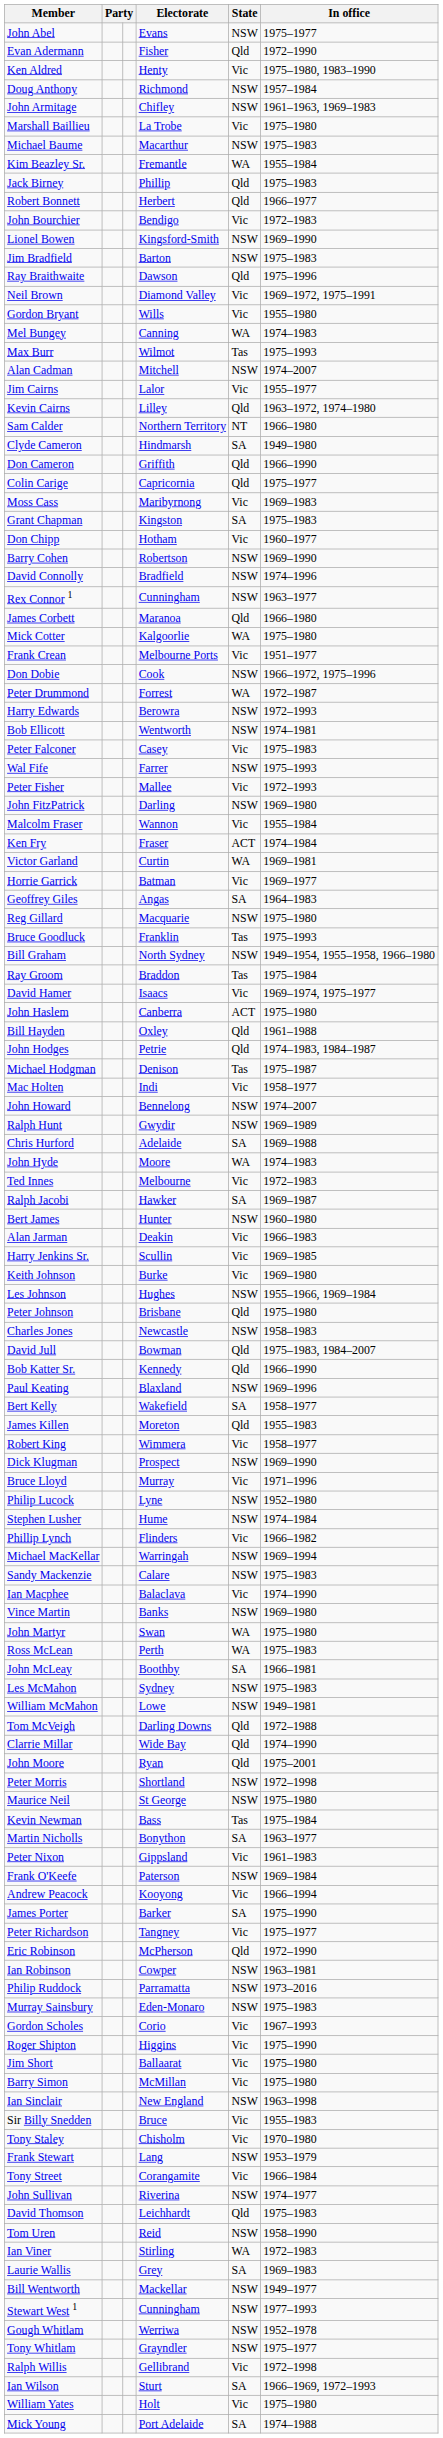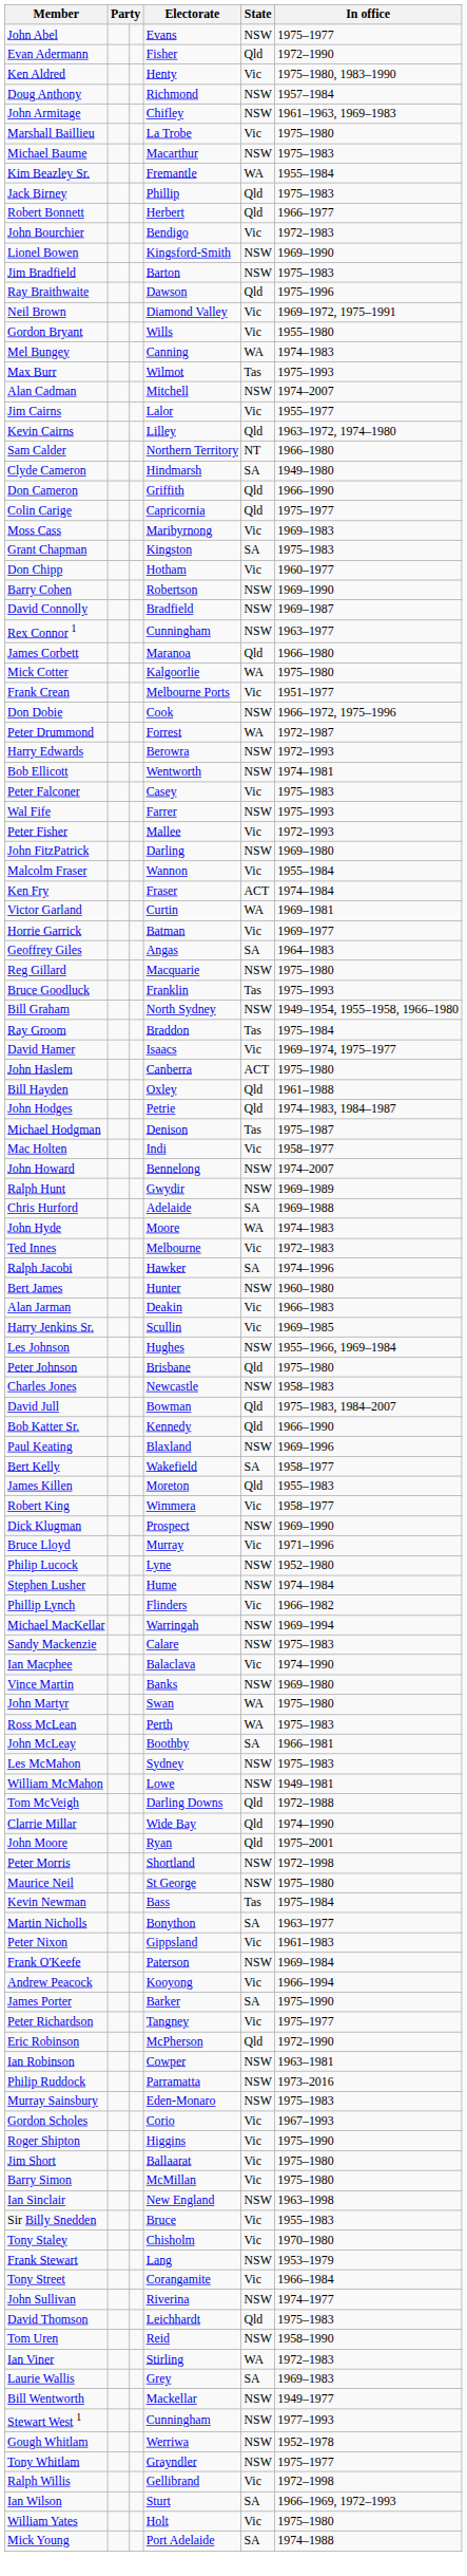 <table class="wikitable sortable">
 <tr>
 <th>Member</th>
 <th colspan=2>Party</th>
 <th>Electorate</th>
 <th>State</th>
 <th>In office</th>
 </tr>
 <tr>
 <td><a href='#'>John Abel</a></td>
 <td> </td>
 <td></td>
 <td><a href='#'>Evans</a></td>
 <td>NSW</td>
 <td>1975–1977</td>
 </tr>
 <tr>
 <td><a href='#'>Evan Adermann</a></td>
 <td> </td>
 <td></td>
 <td><a href='#'>Fisher</a></td>
 <td>Qld</td>
 <td>1972–1990</td>
 </tr>
 <tr>
 <td><a href='#'>Ken Aldred</a></td>
 <td> </td>
 <td></td>
 <td><a href='#'>Henty</a></td>
 <td>Vic</td>
 <td>1975–1980, 1983–1990</td>
 </tr>
 <tr>
 <td><a href='#'>Doug Anthony</a></td>
 <td> </td>
 <td></td>
 <td><a href='#'>Richmond</a></td>
 <td>NSW</td>
 <td>1957–1984</td>
 </tr>
 <tr>
 <td><a href='#'>John Armitage</a></td>
 <td> </td>
 <td></td>
 <td><a href='#'>Chifley</a></td>
 <td>NSW</td>
 <td>1961–1963, 1969–1983</td>
 </tr>
 <tr>
 <td><a href='#'>Marshall Baillieu</a></td>
 <td> </td>
 <td></td>
 <td><a href='#'>La Trobe</a></td>
 <td>Vic</td>
 <td>1975–1980</td>
 </tr>
 <tr>
 <td><a href='#'>Michael Baume</a></td>
 <td> </td>
 <td></td>
 <td><a href='#'>Macarthur</a></td>
 <td>NSW</td>
 <td>1975–1983</td>
 </tr>
 <tr>
 <td><a href='#'>Kim Beazley Sr.</a></td>
 <td> </td>
 <td></td>
 <td><a href='#'>Fremantle</a></td>
 <td>WA</td>
 <td>1955–1984</td>
 </tr>
 <tr>
 <td><a href='#'>Jack Birney</a></td>
 <td> </td>
 <td></td>
 <td><a href='#'>Phillip</a></td>
 <td>Qld</td>
 <td>1975–1983</td>
 </tr>
 <tr>
 <td><a href='#'>Robert Bonnett</a></td>
 <td> </td>
 <td></td>
 <td><a href='#'>Herbert</a></td>
 <td>Qld</td>
 <td>1966–1977</td>
 </tr>
 <tr>
 <td><a href='#'>John Bourchier</a></td>
 <td> </td>
 <td></td>
 <td><a href='#'>Bendigo</a></td>
 <td>Vic</td>
 <td>1972–1983</td>
 </tr>
 <tr>
 <td><a href='#'>Lionel Bowen</a></td>
 <td> </td>
 <td></td>
 <td><a href='#'>Kingsford-Smith</a></td>
 <td>NSW</td>
 <td>1969–1990</td>
 </tr>
 <tr>
 <td><a href='#'>Jim Bradfield</a></td>
 <td> </td>
 <td></td>
 <td><a href='#'>Barton</a></td>
 <td>NSW</td>
 <td>1975–1983</td>
 </tr>
 <tr>
 <td><a href='#'>Ray Braithwaite</a></td>
 <td> </td>
 <td></td>
 <td><a href='#'>Dawson</a></td>
 <td>Qld</td>
 <td>1975–1996</td>
 </tr>
 <tr>
 <td><a href='#'>Neil Brown</a></td>
 <td> </td>
 <td></td>
 <td><a href='#'>Diamond Valley</a></td>
 <td>Vic</td>
 <td>1969–1972, 1975–1991</td>
 </tr>
 <tr>
 <td><a href='#'>Gordon Bryant</a></td>
 <td> </td>
 <td></td>
 <td><a href='#'>Wills</a></td>
 <td>Vic</td>
 <td>1955–1980</td>
 </tr>
 <tr>
 <td><a href='#'>Mel Bungey</a></td>
 <td> </td>
 <td></td>
 <td><a href='#'>Canning</a></td>
 <td>WA</td>
 <td>1974–1983</td>
 </tr>
 <tr>
 <td><a href='#'>Max Burr</a></td>
 <td> </td>
 <td></td>
 <td><a href='#'>Wilmot</a></td>
 <td>Tas</td>
 <td>1975–1993</td>
 </tr>
 <tr>
 <td><a href='#'>Alan Cadman</a></td>
 <td> </td>
 <td></td>
 <td><a href='#'>Mitchell</a></td>
 <td>NSW</td>
 <td>1974–2007</td>
 </tr>
 <tr>
 <td><a href='#'>Jim Cairns</a></td>
 <td> </td>
 <td></td>
 <td><a href='#'>Lalor</a></td>
 <td>Vic</td>
 <td>1955–1977</td>
 </tr>
 <tr>
 <td><a href='#'>Kevin Cairns</a></td>
 <td> </td>
 <td></td>
 <td><a href='#'>Lilley</a></td>
 <td>Qld</td>
 <td>1963–1972, 1974–1980</td>
 </tr>
 <tr>
 <td><a href='#'>Sam Calder</a></td>
 <td> </td>
 <td></td>
 <td><a href='#'>Northern Territory</a></td>
 <td>NT</td>
 <td>1966–1980</td>
 </tr>
 <tr>
 <td><a href='#'>Clyde Cameron</a></td>
 <td> </td>
 <td></td>
 <td><a href='#'>Hindmarsh</a></td>
 <td>SA</td>
 <td>1949–1980</td>
 </tr>
 <tr>
 <td><a href='#'>Don Cameron</a></td>
 <td> </td>
 <td></td>
 <td><a href='#'>Griffith</a></td>
 <td>Qld</td>
 <td>1966–1990</td>
 </tr>
 <tr>
 <td><a href='#'>Colin Carige</a></td>
 <td> </td>
 <td></td>
 <td><a href='#'>Capricornia</a></td>
 <td>Qld</td>
 <td>1975–1977</td>
 </tr>
 <tr>
 <td><a href='#'>Moss Cass</a></td>
 <td> </td>
 <td></td>
 <td><a href='#'>Maribyrnong</a></td>
 <td>Vic</td>
 <td>1969–1983</td>
 </tr>
 <tr>
 <td><a href='#'>Grant Chapman</a></td>
 <td> </td>
 <td></td>
 <td><a href='#'>Kingston</a></td>
 <td>SA</td>
 <td>1975–1983</td>
 </tr>
 <tr>
 <td><a href='#'>Don Chipp</a></td>
 <td> </td>
 <td></td>
 <td><a href='#'>Hotham</a></td>
 <td>Vic</td>
 <td>1960–1977</td>
 </tr>
 <tr>
 <td><a href='#'>Barry Cohen</a></td>
 <td> </td>
 <td></td>
 <td><a href='#'>Robertson</a></td>
 <td>NSW</td>
 <td>1969–1990</td>
 </tr>
 <tr>
 <td><a href='#'>David Connolly</a></td>
 <td> </td>
 <td></td>
 <td><a href='#'>Bradfield</a></td>
 <td>NSW</td>
-<td>1974–1996</td>
+<td>1969–1987</td>
 </tr>
 <tr>
 <td><a href='#'>Rex Connor</a> <sup>1</sup></td>
 <td> </td>
 <td></td>
 <td><a href='#'>Cunningham</a></td>
 <td>NSW</td>
 <td>1963–1977</td>
 </tr>
 <tr>
 <td><a href='#'>James Corbett</a></td>
 <td> </td>
 <td></td>
 <td><a href='#'>Maranoa</a></td>
 <td>Qld</td>
 <td>1966–1980</td>
 </tr>
 <tr>
 <td><a href='#'>Mick Cotter</a></td>
 <td> </td>
 <td></td>
 <td><a href='#'>Kalgoorlie</a></td>
 <td>WA</td>
 <td>1975–1980</td>
 </tr>
 <tr>
 <td><a href='#'>Frank Crean</a></td>
 <td> </td>
 <td></td>
 <td><a href='#'>Melbourne Ports</a></td>
 <td>Vic</td>
 <td>1951–1977</td>
 </tr>
 <tr>
 <td><a href='#'>Don Dobie</a></td>
 <td> </td>
 <td></td>
 <td><a href='#'>Cook</a></td>
 <td>NSW</td>
 <td>1966–1972, 1975–1996</td>
 </tr>
 <tr>
 <td><a href='#'>Peter Drummond</a></td>
 <td> </td>
 <td></td>
 <td><a href='#'>Forrest</a></td>
 <td>WA</td>
 <td>1972–1987</td>
 </tr>
 <tr>
 <td><a href='#'>Harry Edwards</a></td>
 <td> </td>
 <td></td>
 <td><a href='#'>Berowra</a></td>
 <td>NSW</td>
 <td>1972–1993</td>
 </tr>
 <tr>
 <td><a href='#'>Bob Ellicott</a></td>
 <td> </td>
 <td></td>
 <td><a href='#'>Wentworth</a></td>
 <td>NSW</td>
 <td>1974–1981</td>
 </tr>
 <tr>
 <td><a href='#'>Peter Falconer</a></td>
 <td> </td>
 <td></td>
 <td><a href='#'>Casey</a></td>
 <td>Vic</td>
 <td>1975–1983</td>
 </tr>
 <tr>
 <td><a href='#'>Wal Fife</a></td>
 <td> </td>
 <td></td>
 <td><a href='#'>Farrer</a></td>
 <td>NSW</td>
 <td>1975–1993</td>
 </tr>
 <tr>
 <td><a href='#'>Peter Fisher</a></td>
 <td> </td>
 <td></td>
 <td><a href='#'>Mallee</a></td>
 <td>Vic</td>
 <td>1972–1993</td>
 </tr>
 <tr>
 <td><a href='#'>John FitzPatrick</a></td>
 <td> </td>
 <td></td>
 <td><a href='#'>Darling</a></td>
 <td>NSW</td>
 <td>1969–1980</td>
 </tr>
 <tr>
 <td><a href='#'>Malcolm Fraser</a></td>
 <td> </td>
 <td></td>
 <td><a href='#'>Wannon</a></td>
 <td>Vic</td>
 <td>1955–1984</td>
 </tr>
 <tr>
 <td><a href='#'>Ken Fry</a></td>
 <td> </td>
 <td></td>
 <td><a href='#'>Fraser</a></td>
 <td>ACT</td>
 <td>1974–1984</td>
 </tr>
 <tr>
 <td><a href='#'>Victor Garland</a></td>
 <td> </td>
 <td></td>
 <td><a href='#'>Curtin</a></td>
 <td>WA</td>
 <td>1969–1981</td>
 </tr>
 <tr>
 <td><a href='#'>Horrie Garrick</a></td>
 <td> </td>
 <td></td>
 <td><a href='#'>Batman</a></td>
 <td>Vic</td>
 <td>1969–1977</td>
 </tr>
 <tr>
 <td><a href='#'>Geoffrey Giles</a></td>
 <td> </td>
 <td></td>
 <td><a href='#'>Angas</a></td>
 <td>SA</td>
 <td>1964–1983</td>
 </tr>
 <tr>
 <td><a href='#'>Reg Gillard</a></td>
 <td> </td>
 <td></td>
 <td><a href='#'>Macquarie</a></td>
 <td>NSW</td>
 <td>1975–1980</td>
 </tr>
 <tr>
 <td><a href='#'>Bruce Goodluck</a></td>
 <td> </td>
 <td></td>
 <td><a href='#'>Franklin</a></td>
 <td>Tas</td>
 <td>1975–1993</td>
 </tr>
 <tr>
 <td><a href='#'>Bill Graham</a></td>
 <td> </td>
 <td></td>
 <td><a href='#'>North Sydney</a></td>
 <td>NSW</td>
 <td>1949–1954, 1955–1958, 1966–1980</td>
 </tr>
 <tr>
 <td><a href='#'>Ray Groom</a></td>
 <td> </td>
 <td></td>
 <td><a href='#'>Braddon</a></td>
 <td>Tas</td>
 <td>1975–1984</td>
 </tr>
 <tr>
 <td><a href='#'>David Hamer</a></td>
 <td> </td>
 <td></td>
 <td><a href='#'>Isaacs</a></td>
 <td>Vic</td>
 <td>1969–1974, 1975–1977</td>
 </tr>
 <tr>
 <td><a href='#'>John Haslem</a></td>
 <td> </td>
 <td></td>
 <td><a href='#'>Canberra</a></td>
 <td>ACT</td>
 <td>1975–1980</td>
 </tr>
 <tr>
 <td><a href='#'>Bill Hayden</a></td>
 <td> </td>
 <td></td>
 <td><a href='#'>Oxley</a></td>
 <td>Qld</td>
 <td>1961–1988</td>
 </tr>
 <tr>
 <td><a href='#'>John Hodges</a></td>
 <td> </td>
 <td></td>
 <td><a href='#'>Petrie</a></td>
 <td>Qld</td>
 <td>1974–1983, 1984–1987</td>
 </tr>
 <tr>
 <td><a href='#'>Michael Hodgman</a></td>
 <td> </td>
 <td></td>
 <td><a href='#'>Denison</a></td>
 <td>Tas</td>
 <td>1975–1987</td>
 </tr>
 <tr>
 <td><a href='#'>Mac Holten</a></td>
 <td> </td>
 <td></td>
 <td><a href='#'>Indi</a></td>
 <td>Vic</td>
 <td>1958–1977</td>
 </tr>
 <tr>
 <td><a href='#'>John Howard</a></td>
 <td> </td>
 <td></td>
 <td><a href='#'>Bennelong</a></td>
 <td>NSW</td>
 <td>1974–2007</td>
 </tr>
 <tr>
 <td><a href='#'>Ralph Hunt</a></td>
 <td> </td>
 <td></td>
 <td><a href='#'>Gwydir</a></td>
 <td>NSW</td>
 <td>1969–1989</td>
 </tr>
 <tr>
 <td><a href='#'>Chris Hurford</a></td>
 <td> </td>
 <td></td>
 <td><a href='#'>Adelaide</a></td>
 <td>SA</td>
 <td>1969–1988</td>
 </tr>
 <tr>
 <td><a href='#'>John Hyde</a></td>
 <td> </td>
 <td></td>
 <td><a href='#'>Moore</a></td>
 <td>WA</td>
 <td>1974–1983</td>
 </tr>
 <tr>
 <td><a href='#'>Ted Innes</a></td>
 <td> </td>
 <td></td>
 <td><a href='#'>Melbourne</a></td>
 <td>Vic</td>
 <td>1972–1983</td>
 </tr>
 <tr>
 <td><a href='#'>Ralph Jacobi</a></td>
 <td> </td>
 <td></td>
 <td><a href='#'>Hawker</a></td>
 <td>SA</td>
-<td>1969–1987</td>
+<td>1974–1996</td>
 </tr>
 <tr>
 <td><a href='#'>Bert James</a></td>
 <td> </td>
 <td></td>
 <td><a href='#'>Hunter</a></td>
 <td>NSW</td>
 <td>1960–1980</td>
 </tr>
 <tr>
 <td><a href='#'>Alan Jarman</a></td>
 <td> </td>
 <td></td>
 <td><a href='#'>Deakin</a></td>
 <td>Vic</td>
 <td>1966–1983</td>
 </tr>
 <tr>
 <td><a href='#'>Harry Jenkins Sr.</a></td>
 <td> </td>
 <td></td>
 <td><a href='#'>Scullin</a></td>
 <td>Vic</td>
 <td>1969–1985</td>
-</tr>
-<tr>
-<td><a href='#'>Keith Johnson</a></td>
-<td> </td>
-<td></td>
-<td><a href='#'>Burke</a></td>
-<td>Vic</td>
-<td>1969–1980</td>
 </tr>
 <tr>
 <td><a href='#'>Les Johnson</a></td>
 <td> </td>
 <td></td>
 <td><a href='#'>Hughes</a></td>
 <td>NSW</td>
 <td>1955–1966, 1969–1984</td>
 </tr>
 <tr>
 <td><a href='#'>Peter Johnson</a></td>
 <td> </td>
 <td></td>
 <td><a href='#'>Brisbane</a></td>
 <td>Qld</td>
 <td>1975–1980</td>
 </tr>
 <tr>
 <td><a href='#'>Charles Jones</a></td>
 <td> </td>
 <td></td>
 <td><a href='#'>Newcastle</a></td>
 <td>NSW</td>
 <td>1958–1983</td>
 </tr>
 <tr>
 <td><a href='#'>David Jull</a></td>
 <td> </td>
 <td></td>
 <td><a href='#'>Bowman</a></td>
 <td>Qld</td>
 <td>1975–1983, 1984–2007</td>
 </tr>
 <tr>
 <td><a href='#'>Bob Katter Sr.</a></td>
 <td> </td>
 <td></td>
 <td><a href='#'>Kennedy</a></td>
 <td>Qld</td>
 <td>1966–1990</td>
 </tr>
 <tr>
 <td><a href='#'>Paul Keating</a></td>
 <td> </td>
 <td></td>
 <td><a href='#'>Blaxland</a></td>
 <td>NSW</td>
 <td>1969–1996</td>
 </tr>
 <tr>
 <td><a href='#'>Bert Kelly</a></td>
 <td> </td>
 <td></td>
 <td><a href='#'>Wakefield</a></td>
 <td>SA</td>
 <td>1958–1977</td>
 </tr>
 <tr>
 <td><a href='#'>James Killen</a></td>
 <td> </td>
 <td></td>
 <td><a href='#'>Moreton</a></td>
 <td>Qld</td>
 <td>1955–1983</td>
 </tr>
 <tr>
 <td><a href='#'>Robert King</a></td>
 <td> </td>
 <td></td>
 <td><a href='#'>Wimmera</a></td>
 <td>Vic</td>
 <td>1958–1977</td>
 </tr>
 <tr>
 <td><a href='#'>Dick Klugman</a></td>
 <td> </td>
 <td></td>
 <td><a href='#'>Prospect</a></td>
 <td>NSW</td>
 <td>1969–1990</td>
 </tr>
 <tr>
 <td><a href='#'>Bruce Lloyd</a></td>
 <td> </td>
 <td></td>
 <td><a href='#'>Murray</a></td>
 <td>Vic</td>
 <td>1971–1996</td>
 </tr>
 <tr>
 <td><a href='#'>Philip Lucock</a></td>
 <td> </td>
 <td></td>
 <td><a href='#'>Lyne</a></td>
 <td>NSW</td>
 <td>1952–1980</td>
 </tr>
 <tr>
 <td><a href='#'>Stephen Lusher</a></td>
 <td> </td>
 <td></td>
 <td><a href='#'>Hume</a></td>
 <td>NSW</td>
 <td>1974–1984</td>
 </tr>
 <tr>
 <td><a href='#'>Phillip Lynch</a></td>
 <td> </td>
 <td></td>
 <td><a href='#'>Flinders</a></td>
 <td>Vic</td>
 <td>1966–1982</td>
 </tr>
 <tr>
 <td><a href='#'>Michael MacKellar</a></td>
 <td> </td>
 <td></td>
 <td><a href='#'>Warringah</a></td>
 <td>NSW</td>
 <td>1969–1994</td>
 </tr>
 <tr>
 <td><a href='#'>Sandy Mackenzie</a></td>
 <td> </td>
 <td></td>
 <td><a href='#'>Calare</a></td>
 <td>NSW</td>
 <td>1975–1983</td>
 </tr>
 <tr>
 <td><a href='#'>Ian Macphee</a></td>
 <td> </td>
 <td></td>
 <td><a href='#'>Balaclava</a></td>
 <td>Vic</td>
 <td>1974–1990</td>
 </tr>
 <tr>
 <td><a href='#'>Vince Martin</a></td>
 <td> </td>
 <td></td>
 <td><a href='#'>Banks</a></td>
 <td>NSW</td>
 <td>1969–1980</td>
 </tr>
 <tr>
 <td><a href='#'>John Martyr</a></td>
 <td> </td>
 <td></td>
 <td><a href='#'>Swan</a></td>
 <td>WA</td>
 <td>1975–1980</td>
 </tr>
 <tr>
 <td><a href='#'>Ross McLean</a></td>
 <td> </td>
 <td></td>
 <td><a href='#'>Perth</a></td>
 <td>WA</td>
 <td>1975–1983</td>
 </tr>
 <tr>
 <td><a href='#'>John McLeay</a></td>
 <td> </td>
 <td></td>
 <td><a href='#'>Boothby</a></td>
 <td>SA</td>
 <td>1966–1981</td>
 </tr>
 <tr>
 <td><a href='#'>Les McMahon</a></td>
 <td> </td>
 <td></td>
 <td><a href='#'>Sydney</a></td>
 <td>NSW</td>
 <td>1975–1983</td>
 </tr>
 <tr>
 <td><a href='#'>William McMahon</a></td>
 <td> </td>
 <td></td>
 <td><a href='#'>Lowe</a></td>
 <td>NSW</td>
 <td>1949–1981</td>
 </tr>
 <tr>
 <td><a href='#'>Tom McVeigh</a></td>
 <td> </td>
 <td></td>
 <td><a href='#'>Darling Downs</a></td>
 <td>Qld</td>
 <td>1972–1988</td>
 </tr>
 <tr>
 <td><a href='#'>Clarrie Millar</a></td>
 <td> </td>
 <td></td>
 <td><a href='#'>Wide Bay</a></td>
 <td>Qld</td>
 <td>1974–1990</td>
 </tr>
 <tr>
 <td><a href='#'>John Moore</a></td>
 <td> </td>
 <td></td>
 <td><a href='#'>Ryan</a></td>
 <td>Qld</td>
 <td>1975–2001</td>
 </tr>
 <tr>
 <td><a href='#'>Peter Morris</a></td>
 <td> </td>
 <td></td>
 <td><a href='#'>Shortland</a></td>
 <td>NSW</td>
 <td>1972–1998</td>
 </tr>
 <tr>
 <td><a href='#'>Maurice Neil</a></td>
 <td> </td>
 <td></td>
 <td><a href='#'>St George</a></td>
 <td>NSW</td>
 <td>1975–1980</td>
 </tr>
 <tr>
 <td><a href='#'>Kevin Newman</a></td>
 <td> </td>
 <td></td>
 <td><a href='#'>Bass</a></td>
 <td>Tas</td>
 <td>1975–1984</td>
 </tr>
 <tr>
 <td><a href='#'>Martin Nicholls</a></td>
 <td> </td>
 <td></td>
 <td><a href='#'>Bonython</a></td>
 <td>SA</td>
 <td>1963–1977</td>
 </tr>
 <tr>
 <td><a href='#'>Peter Nixon</a></td>
 <td> </td>
 <td></td>
 <td><a href='#'>Gippsland</a></td>
 <td>Vic</td>
 <td>1961–1983</td>
 </tr>
 <tr>
 <td><a href='#'>Frank O'Keefe</a></td>
 <td> </td>
 <td></td>
 <td><a href='#'>Paterson</a></td>
 <td>NSW</td>
 <td>1969–1984</td>
 </tr>
 <tr>
 <td><a href='#'>Andrew Peacock</a></td>
 <td> </td>
 <td></td>
 <td><a href='#'>Kooyong</a></td>
 <td>Vic</td>
 <td>1966–1994</td>
 </tr>
 <tr>
 <td><a href='#'>James Porter</a></td>
 <td> </td>
 <td></td>
 <td><a href='#'>Barker</a></td>
 <td>SA</td>
 <td>1975–1990</td>
 </tr>
 <tr>
 <td><a href='#'>Peter Richardson</a></td>
 <td> </td>
 <td></td>
 <td><a href='#'>Tangney</a></td>
 <td>Vic</td>
 <td>1975–1977</td>
 </tr>
 <tr>
 <td><a href='#'>Eric Robinson</a></td>
 <td> </td>
 <td></td>
 <td><a href='#'>McPherson</a></td>
 <td>Qld</td>
 <td>1972–1990</td>
 </tr>
 <tr>
 <td><a href='#'>Ian Robinson</a></td>
 <td> </td>
 <td></td>
 <td><a href='#'>Cowper</a></td>
 <td>NSW</td>
 <td>1963–1981</td>
 </tr>
 <tr>
 <td><a href='#'>Philip Ruddock</a></td>
 <td> </td>
 <td></td>
 <td><a href='#'>Parramatta</a></td>
 <td>NSW</td>
 <td>1973–2016</td>
 </tr>
 <tr>
 <td><a href='#'>Murray Sainsbury</a></td>
 <td> </td>
 <td></td>
 <td><a href='#'>Eden-Monaro</a></td>
 <td>NSW</td>
 <td>1975–1983</td>
 </tr>
 <tr>
 <td><a href='#'>Gordon Scholes</a></td>
 <td> </td>
 <td></td>
 <td><a href='#'>Corio</a></td>
 <td>Vic</td>
 <td>1967–1993</td>
 </tr>
 <tr>
 <td><a href='#'>Roger Shipton</a></td>
 <td> </td>
 <td></td>
 <td><a href='#'>Higgins</a></td>
 <td>Vic</td>
 <td>1975–1990</td>
 </tr>
 <tr>
 <td><a href='#'>Jim Short</a></td>
 <td> </td>
 <td></td>
 <td><a href='#'>Ballaarat</a></td>
 <td>Vic</td>
 <td>1975–1980</td>
 </tr>
 <tr>
 <td><a href='#'>Barry Simon</a></td>
 <td> </td>
 <td></td>
 <td><a href='#'>McMillan</a></td>
 <td>Vic</td>
 <td>1975–1980</td>
 </tr>
 <tr>
 <td><a href='#'>Ian Sinclair</a></td>
 <td> </td>
 <td></td>
 <td><a href='#'>New England</a></td>
 <td>NSW</td>
 <td>1963–1998</td>
 </tr>
 <tr>
 <td>Sir <a href='#'>Billy Snedden</a></td>
 <td> </td>
 <td></td>
 <td><a href='#'>Bruce</a></td>
 <td>Vic</td>
 <td>1955–1983</td>
 </tr>
 <tr>
 <td><a href='#'>Tony Staley</a></td>
 <td> </td>
 <td></td>
 <td><a href='#'>Chisholm</a></td>
 <td>Vic</td>
 <td>1970–1980</td>
 </tr>
 <tr>
 <td><a href='#'>Frank Stewart</a></td>
 <td> </td>
 <td></td>
 <td><a href='#'>Lang</a></td>
 <td>NSW</td>
 <td>1953–1979</td>
 </tr>
 <tr>
 <td><a href='#'>Tony Street</a></td>
 <td> </td>
 <td></td>
 <td><a href='#'>Corangamite</a></td>
 <td>Vic</td>
 <td>1966–1984</td>
 </tr>
 <tr>
 <td><a href='#'>John Sullivan</a></td>
 <td> </td>
 <td></td>
 <td><a href='#'>Riverina</a></td>
 <td>NSW</td>
 <td>1974–1977</td>
 </tr>
 <tr>
 <td><a href='#'>David Thomson</a></td>
 <td> </td>
 <td></td>
 <td><a href='#'>Leichhardt</a></td>
 <td>Qld</td>
 <td>1975–1983</td>
 </tr>
 <tr>
 <td><a href='#'>Tom Uren</a></td>
 <td> </td>
 <td></td>
 <td><a href='#'>Reid</a></td>
 <td>NSW</td>
 <td>1958–1990</td>
 </tr>
 <tr>
 <td><a href='#'>Ian Viner</a></td>
 <td> </td>
 <td></td>
 <td><a href='#'>Stirling</a></td>
 <td>WA</td>
 <td>1972–1983</td>
 </tr>
 <tr>
 <td><a href='#'>Laurie Wallis</a></td>
 <td> </td>
 <td></td>
 <td><a href='#'>Grey</a></td>
 <td>SA</td>
 <td>1969–1983</td>
 </tr>
 <tr>
 <td><a href='#'>Bill Wentworth</a></td>
 <td> </td>
 <td></td>
 <td><a href='#'>Mackellar</a></td>
 <td>NSW</td>
 <td>1949–1977</td>
 </tr>
 <tr>
 <td><a href='#'>Stewart West</a> <sup>1</sup></td>
 <td> </td>
 <td></td>
 <td><a href='#'>Cunningham</a></td>
 <td>NSW</td>
 <td>1977–1993</td>
 </tr>
 <tr>
 <td><a href='#'>Gough Whitlam</a></td>
 <td> </td>
 <td></td>
 <td><a href='#'>Werriwa</a></td>
 <td>NSW</td>
 <td>1952–1978</td>
 </tr>
 <tr>
 <td><a href='#'>Tony Whitlam</a></td>
 <td> </td>
 <td></td>
 <td><a href='#'>Grayndler</a></td>
 <td>NSW</td>
 <td>1975–1977</td>
 </tr>
 <tr>
 <td><a href='#'>Ralph Willis</a></td>
 <td> </td>
 <td></td>
 <td><a href='#'>Gellibrand</a></td>
 <td>Vic</td>
 <td>1972–1998</td>
 </tr>
 <tr>
 <td><a href='#'>Ian Wilson</a></td>
 <td> </td>
 <td></td>
 <td><a href='#'>Sturt</a></td>
 <td>SA</td>
 <td>1966–1969, 1972–1993</td>
 </tr>
 <tr>
 <td><a href='#'>William Yates</a></td>
 <td> </td>
 <td></td>
 <td><a href='#'>Holt</a></td>
 <td>Vic</td>
 <td>1975–1980</td>
 </tr>
 <tr>
 <td><a href='#'>Mick Young</a></td>
 <td> </td>
 <td></td>
 <td><a href='#'>Port Adelaide</a></td>
 <td>SA</td>
 <td>1974–1988</td>
 </tr>
 </table>
